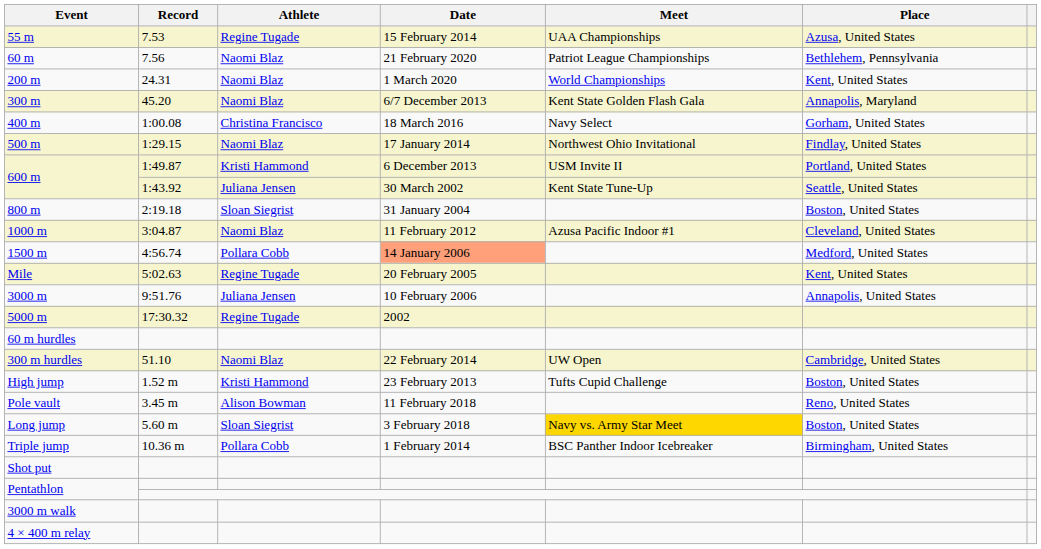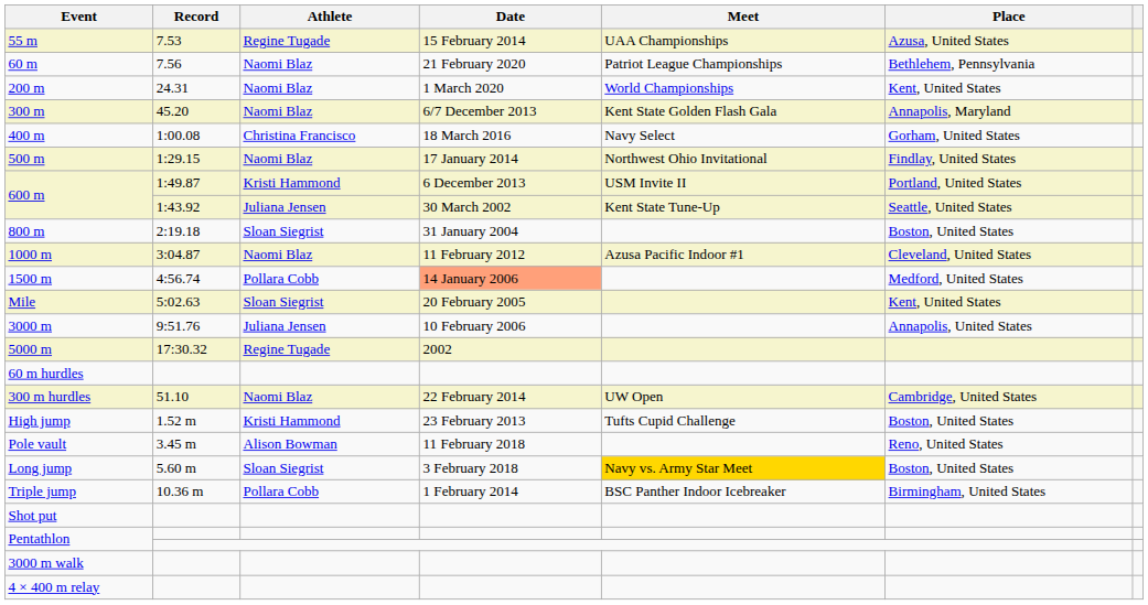 <table class="wikitable" style="font-size:95%; width: 95%;">
 <tr>
 <th>Event</th>
 <th>Record</th>
 <th>Athlete</th>
 <th>Date</th>
 <th>Meet</th>
 <th>Place</th>
 <th></th>
 </tr>
 <tr style="background:#f6F5CE;">
 <td><a href='#'>55 m</a></td>
 <td>7.53</td>
 <td><a href='#'>Regine Tugade</a></td>
 <td>15 February 2014</td>
 <td>UAA Championships</td>
 <td><a href='#'>Azusa</a>, United States</td>
 <td></td>
 </tr>
 <tr>
 <td><a href='#'>60 m</a></td>
 <td>7.56</td>
 <td><a href='#'>Naomi Blaz</a></td>
 <td>21 February 2020</td>
 <td>Patriot League Championships</td>
 <td><a href='#'>Bethlehem</a>, Pennsylvania</td>
 <td></td>
 </tr>
 <tr>
 <td><a href='#'>200 m</a></td>
 <td>24.31</td>
 <td><a href='#'>Naomi Blaz</a></td>
 <td>1 March 2020</td>
 <td><a href='#'>World Championships</a></td>
 <td><a href='#'>Kent</a>, United States</td>
 <td></td>
 </tr>
 <tr style="background:#f6F5CE;">
 <td><a href='#'>300 m</a></td>
 <td>45.20</td>
 <td><a href='#'>Naomi Blaz</a></td>
 <td>6/7 December 2013</td>
 <td>Kent State Golden Flash Gala</td>
 <td><a href='#'>Annapolis</a>, Maryland</td>
 <td></td>
 </tr>
 <tr>
 <td><a href='#'>400 m</a></td>
 <td>1:00.08</td>
 <td><a href='#'>Christina Francisco</a></td>
 <td>18 March 2016</td>
 <td>Navy Select</td>
 <td><a href='#'>Gorham</a>, United States</td>
 <td></td>
 </tr>
 <tr style="background:#f6F5CE;">
 <td><a href='#'>500 m</a></td>
 <td>1:29.15</td>
 <td><a href='#'>Naomi Blaz</a></td>
 <td>17 January 2014</td>
 <td>Northwest Ohio Invitational</td>
 <td><a href='#'>Findlay</a>, United States</td>
 <td></td>
 </tr>
 <tr style="background:#f6F5CE;">
 <td rowspan=2><a href='#'>600 m</a></td>
 <td>1:49.87</td>
 <td><a href='#'>Kristi Hammond</a></td>
 <td>6 December 2013</td>
 <td>USM Invite II</td>
 <td><a href='#'>Portland</a>, United States</td>
 <td></td>
 </tr>
 <tr style="background:#f6F5CE;">
 <td>1:43.92 </td>
 <td><a href='#'>Juliana Jensen</a></td>
 <td>30 March 2002</td>
 <td>Kent State Tune-Up</td>
 <td><a href='#'>Seattle</a>, United States</td>
 <td></td>
 </tr>
 <tr>
 <td><a href='#'>800 m</a></td>
 <td>2:19.18</td>
 <td><a href='#'>Sloan Siegrist</a></td>
 <td>31 January 2004</td>
 <td></td>
 <td><a href='#'>Boston</a>, United States</td>
 <td></td>
 </tr>
 <tr style="background:#f6F5CE;">
 <td><a href='#'>1000 m</a></td>
 <td>3:04.87 </td>
 <td><a href='#'>Naomi Blaz</a></td>
 <td>11 February 2012</td>
 <td>Azusa Pacific Indoor #1</td>
 <td><a href='#'>Cleveland</a>, United States</td>
 <td></td>
 </tr>
 <tr>
 <td><a href='#'>1500 m</a></td>
 <td>4:56.74</td>
 <td><a href='#'>Pollara Cobb</a></td>
 <td style="background: lightsalmon;">14 January 2006</td>
 <td></td>
 <td><a href='#'>Medford</a>, United States</td>
 <td></td>
 </tr>
 <tr style="background:#f6F5CE;">
 <td><a href='#'>Mile</a></td>
 <td>5:02.63</td>
-<td><a href='#'>Regine Tugade</a></td>
+<td><a href='#'>Sloan Siegrist</a></td>
 <td>20 February 2005</td>
 <td></td>
 <td><a href='#'>Kent</a>, United States</td>
 <td></td>
 </tr>
 <tr>
 <td><a href='#'>3000 m</a></td>
 <td>9:51.76 </td>
 <td><a href='#'>Juliana Jensen</a></td>
 <td>10 February 2006</td>
 <td></td>
 <td><a href='#'>Annapolis</a>, United States</td>
 <td></td>
 </tr>
 <tr style="background:#f6F5CE;">
 <td><a href='#'>5000 m</a></td>
 <td>17:30.32</td>
 <td><a href='#'>Regine Tugade</a></td>
 <td>2002</td>
 <td></td>
 <td></td>
 <td></td>
 </tr>
 <tr>
 <td><a href='#'>60 m hurdles</a></td>
 <td></td>
 <td></td>
 <td></td>
 <td></td>
 <td></td>
 <td></td>
 </tr>
 <tr style="background:#f6F5CE;">
 <td><a href='#'>300 m hurdles</a></td>
 <td>51.10</td>
 <td><a href='#'>Naomi Blaz</a></td>
 <td>22 February 2014</td>
 <td>UW Open</td>
 <td><a href='#'>Cambridge</a>, United States</td>
 <td></td>
 </tr>
 <tr>
 <td><a href='#'>High jump</a></td>
 <td>1.52 m</td>
 <td><a href='#'>Kristi Hammond</a></td>
 <td>23 February 2013</td>
 <td>Tufts Cupid Challenge</td>
 <td><a href='#'>Boston</a>, United States</td>
 <td></td>
 </tr>
 <tr>
 <td><a href='#'>Pole vault</a></td>
 <td>3.45 m </td>
 <td><a href='#'>Alison Bowman</a></td>
 <td>11 February 2018</td>
 <td></td>
 <td><a href='#'>Reno</a>, United States</td>
 <td></td>
 </tr>
 <tr>
 <td><a href='#'>Long jump</a></td>
 <td>5.60 m</td>
 <td><a href='#'>Sloan Siegrist</a></td>
 <td>3 February 2018</td>
 <td style="background: gold;">Navy vs. Army Star Meet</td>
 <td><a href='#'>Boston</a>, United States</td>
 <td></td>
 </tr>
 <tr>
 <td><a href='#'>Triple jump</a></td>
 <td>10.36 m</td>
 <td><a href='#'>Pollara Cobb</a></td>
 <td>1 February 2014</td>
 <td>BSC Panther Indoor Icebreaker</td>
 <td><a href='#'>Birmingham</a>, United States</td>
 <td></td>
 </tr>
 <tr>
 <td><a href='#'>Shot put</a></td>
 <td></td>
 <td></td>
 <td></td>
 <td></td>
 <td></td>
 <td></td>
 </tr>
 <tr>
 <td rowspan=2><a href='#'>Pentathlon</a></td>
 <td></td>
 <td></td>
 <td></td>
 <td></td>
 <td></td>
 <td></td>
 </tr>
 <tr>
 <td colspan=5></td>
 <td></td>
 </tr>
 <tr>
 <td><a href='#'>3000 m walk</a></td>
 <td></td>
 <td></td>
 <td></td>
 <td></td>
 <td></td>
 <td></td>
 </tr>
 <tr>
 <td><a href='#'>4 × 400 m relay</a></td>
 <td></td>
 <td></td>
 <td></td>
 <td></td>
 <td></td>
 <td></td>
 </tr>
 </table>
